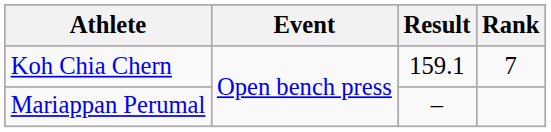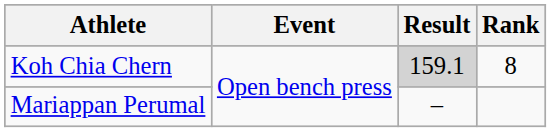 <table class="wikitable" style="font-size:90%">
 <tr>
 <th>Athlete</th>
 <th>Event</th>
 <th>Result</th>
 <th>Rank</th>
 </tr>
 <tr align=center>
 <td align=left><a href='#'>Koh Chia Chern</a></td>
 <td align=left rowspan=2><a href='#'>Open bench press</a></td>
-<td>159.1</td>
-<td>7</td>
+<td style="background: lightgrey;">159.1</td>
+<td>8</td>
 </tr>
 <tr align=center>
 <td align=left><a href='#'>Mariappan Perumal</a></td>
 <td>–</td>
 <td></td>
 </tr>
 </table>
